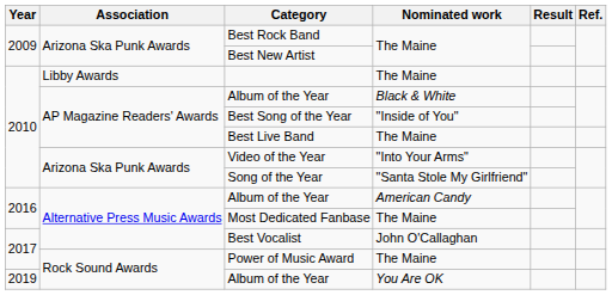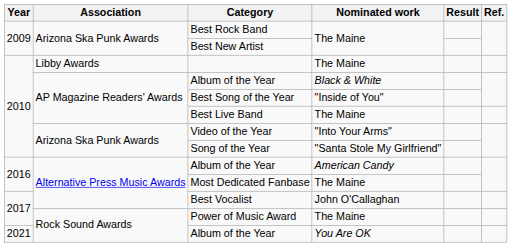 <table class="wikitable sortable">
 <tr>
 <th>Year</th>
 <th>Association</th>
 <th>Category</th>
 <th>Nominated work</th>
 <th>Result</th>
 <th>Ref.</th>
 </tr>
 <tr>
 <td rowspan="2">2009</td>
 <td rowspan="2">Arizona Ska Punk Awards</td>
 <td>Best Rock Band</td>
 <td rowspan="2">The Maine</td>
 <td></td>
 <td style="text-align:center;" rowspan="2"></td>
 </tr>
 <tr>
 <td>Best New Artist</td>
 <td></td>
 </tr>
 <tr>
 <td rowspan="6">2010</td>
 <td>Libby Awards</td>
 <td></td>
 <td>The Maine</td>
 <td></td>
 <td style="text-align:center;"></td>
 </tr>
 <tr>
 <td rowspan="3">AP Magazine Readers' Awards</td>
 <td>Album of the Year</td>
 <td><em>Black & White</em></td>
 <td></td>
 <td style="text-align:center;" rowspan="2"></td>
 </tr>
 <tr>
 <td>Best Song of the Year</td>
 <td>"Inside of You"</td>
 <td></td>
 </tr>
 <tr>
 <td>Best Live Band</td>
 <td>The Maine</td>
 <td></td>
 <td style="text-align:center;"></td>
 </tr>
 <tr>
 <td rowspan="2">Arizona Ska Punk Awards</td>
 <td>Video of the Year</td>
 <td>"Into Your Arms"</td>
 <td></td>
 <td style="text-align:center;" rowspan="2"></td>
 </tr>
 <tr>
 <td>Song of the Year</td>
 <td>"Santa Stole My Girlfriend"</td>
 <td></td>
 </tr>
 <tr>
 <td rowspan="2">2016</td>
 <td rowspan="3"><a href='#'>Alternative Press Music Awards</a></td>
 <td>Album of the Year</td>
 <td><em>American Candy</em></td>
 <td></td>
 <td style="text-align:center;" rowspan="2"></td>
 </tr>
 <tr>
 <td>Most Dedicated Fanbase</td>
 <td>The Maine</td>
 <td></td>
 </tr>
 <tr>
 <td rowspan="2">2017</td>
 <td>Best Vocalist</td>
 <td>John O'Callaghan</td>
 <td></td>
 <td style="text-align:center;"></td>
 </tr>
 <tr>
 <td rowspan="2">Rock Sound Awards</td>
 <td>Power of Music Award</td>
 <td>The Maine</td>
 <td></td>
 <td style="text-align:center;"></td>
 </tr>
 <tr>
-<td>2019</td>
+<td>2021</td>
 <td>Album of the Year</td>
 <td><em>You Are OK</em></td>
 <td></td>
 <td style="text-align:center;"></td>
 </tr>
 </table>
